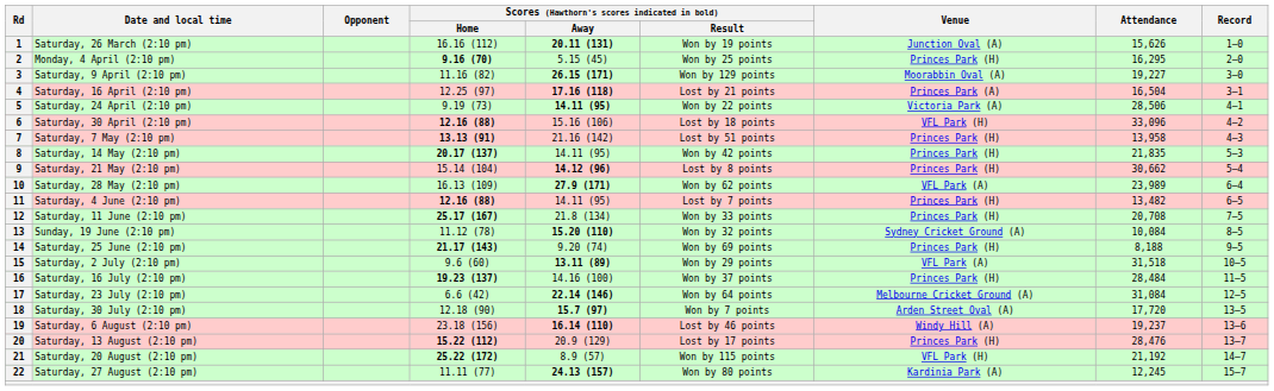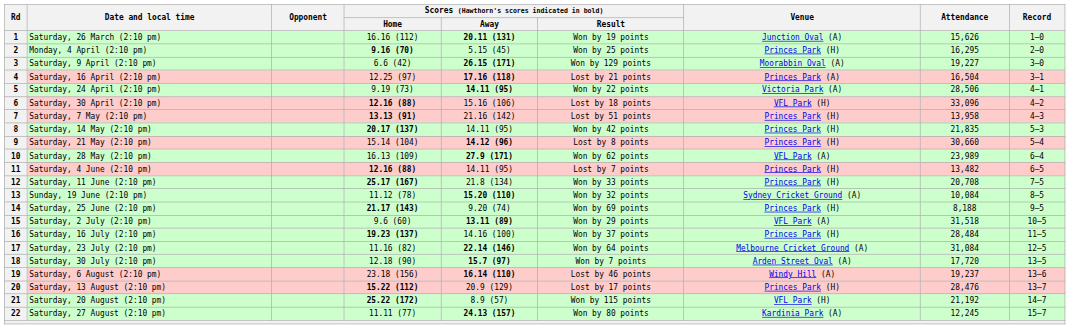 <table class="wikitable" style="font-size:90%; text-align:center; width: 100%; margin-left: auto; margin-right: auto">
 <tr>
 <th rowspan="2">Rd</th>
 <th rowspan="2">Date and local time</th>
 <th rowspan="2">Opponent</th>
 <th colspan="3">Scores <small>(Hawthorn's scores indicated in bold)</small></th>
 <th rowspan="2">Venue</th>
 <th rowspan="2">Attendance</th>
 <th rowspan="2">Record</th>
 </tr>
 <tr>
 <th>Home</th>
 <th>Away</th>
 <th>Result</th>
 </tr>
 <tr style="background:#cfc">
 <th>1</th>
 <td align=left>Saturday, 26 March (2:10 pm)</td>
 <td align=left></td>
 <td>16.16 (112)</td>
 <td><strong>20.11 (131)</strong></td>
 <td>Won by 19 points</td>
 <td><a href='#'>Junction Oval</a> (A)</td>
 <td>15,626</td>
 <td>1–0</td>
 </tr>
 <tr style="background:#cfc">
 <th>2</th>
 <td align=left>Monday, 4 April (2:10 pm)</td>
 <td align=left></td>
 <td><strong>9.16 (70)</strong></td>
 <td>5.15 (45)</td>
 <td>Won by 25 points</td>
 <td><a href='#'>Princes Park</a> (H)</td>
 <td>16,295</td>
 <td>2–0</td>
 </tr>
 <tr style="background:#cfc">
 <th>3</th>
 <td align=left>Saturday, 9 April (2:10 pm)</td>
 <td align=left></td>
-<td>11.16 (82)</td>
+<td>6.6 (42)</td>
 <td><strong>26.15 (171)</strong></td>
 <td>Won by 129 points</td>
 <td><a href='#'>Moorabbin Oval</a> (A)</td>
 <td>19,227</td>
 <td>3–0</td>
 </tr>
 <tr style="background:#fcc;">
 <th>4</th>
 <td align=left>Saturday, 16 April (2:10 pm)</td>
 <td align=left></td>
 <td>12.25 (97)</td>
 <td><strong>17.16 (118)</strong></td>
 <td>Lost by 21 points</td>
 <td><a href='#'>Princes Park</a> (A)</td>
 <td>16,504</td>
 <td>3–1</td>
 </tr>
 <tr style="background:#cfc">
 <th>5</th>
 <td align=left>Saturday, 24 April (2:10 pm)</td>
 <td align=left></td>
 <td>9.19 (73)</td>
 <td><strong>14.11 (95)</strong></td>
 <td>Won by 22 points</td>
 <td><a href='#'>Victoria Park</a> (A)</td>
 <td>28,506</td>
 <td>4–1</td>
 </tr>
 <tr style="background:#fcc;">
 <th>6</th>
 <td align=left>Saturday, 30 April (2:10 pm)</td>
 <td align=left></td>
 <td><strong>12.16 (88)</strong></td>
 <td>15.16 (106)</td>
 <td>Lost by 18 points</td>
 <td><a href='#'>VFL Park</a> (H)</td>
 <td>33,096</td>
 <td>4–2</td>
 </tr>
 <tr style="background:#fcc;">
 <th>7</th>
 <td align=left>Saturday, 7 May (2:10 pm)</td>
 <td align=left></td>
 <td><strong>13.13 (91)</strong></td>
 <td>21.16 (142)</td>
 <td>Lost by 51 points</td>
 <td><a href='#'>Princes Park</a> (H)</td>
 <td>13,958</td>
 <td>4–3</td>
 </tr>
 <tr style="background:#cfc">
 <th>8</th>
 <td align=left>Saturday, 14 May (2:10 pm)</td>
 <td align=left></td>
 <td><strong>20.17 (137)</strong></td>
 <td>14.11 (95)</td>
 <td>Won by 42 points</td>
 <td><a href='#'>Princes Park</a> (H)</td>
 <td>21,835</td>
 <td>5–3</td>
 </tr>
 <tr style="background:#fcc;">
 <th>9</th>
 <td align=left>Saturday, 21 May (2:10 pm)</td>
 <td align=left></td>
 <td>15.14 (104)</td>
 <td><strong>14.12 (96)</strong></td>
 <td>Lost by 8 points</td>
 <td><a href='#'>Princes Park</a> (H)</td>
-<td>30,662</td>
+<td>30,660</td>
 <td>5–4</td>
 </tr>
 <tr style="background:#cfc">
 <th>10</th>
 <td align=left>Saturday, 28 May (2:10 pm)</td>
 <td align=left></td>
 <td>16.13 (109)</td>
 <td><strong>27.9 (171)</strong></td>
 <td>Won by 62 points</td>
 <td><a href='#'>VFL Park</a> (A)</td>
 <td>23,989</td>
 <td>6–4</td>
 </tr>
 <tr style="background:#fcc;">
 <th>11</th>
 <td align=left>Saturday, 4 June (2:10 pm)</td>
 <td align=left></td>
 <td><strong>12.16 (88)</strong></td>
 <td>14.11 (95)</td>
 <td>Lost by 7 points</td>
 <td><a href='#'>Princes Park</a> (H)</td>
 <td>13,482</td>
 <td>6–5</td>
 </tr>
 <tr style="background:#cfc">
 <th>12</th>
 <td align=left>Saturday, 11 June (2:10 pm)</td>
 <td align=left></td>
 <td><strong>25.17 (167)</strong></td>
 <td>21.8 (134)</td>
 <td>Won by 33 points</td>
 <td><a href='#'>Princes Park</a> (H)</td>
 <td>20,708</td>
 <td>7–5</td>
 </tr>
 <tr style="background:#cfc">
 <th>13</th>
 <td align=left>Sunday, 19 June (2:10 pm)</td>
 <td align=left></td>
 <td>11.12 (78)</td>
 <td><strong>15.20 (110)</strong></td>
 <td>Won by 32 points</td>
 <td><a href='#'>Sydney Cricket Ground</a> (A)</td>
 <td>10,084</td>
 <td>8–5</td>
 </tr>
 <tr style="background:#cfc">
 <th>14</th>
 <td align=left>Saturday, 25 June (2:10 pm)</td>
 <td align=left></td>
 <td><strong>21.17 (143)</strong></td>
 <td>9.20 (74)</td>
 <td>Won by 69 points</td>
 <td><a href='#'>Princes Park</a> (H)</td>
 <td>8,188</td>
 <td>9–5</td>
 </tr>
 <tr style="background:#cfc">
 <th>15</th>
 <td align=left>Saturday, 2 July (2:10 pm)</td>
 <td align=left></td>
 <td>9.6 (60)</td>
 <td><strong>13.11 (89)</strong></td>
 <td>Won by 29 points</td>
 <td><a href='#'>VFL Park</a> (A)</td>
 <td>31,518</td>
 <td>10–5</td>
 </tr>
 <tr style="background:#cfc">
 <th>16</th>
 <td align=left>Saturday, 16 July (2:10 pm)</td>
 <td align=left></td>
 <td><strong>19.23 (137)</strong></td>
 <td>14.16 (100)</td>
 <td>Won by 37 points</td>
 <td><a href='#'>Princes Park</a> (H)</td>
 <td>28,484</td>
 <td>11–5</td>
 </tr>
 <tr style="background:#cfc">
 <th>17</th>
 <td align=left>Saturday, 23 July (2:10 pm)</td>
 <td align=left></td>
-<td>6.6 (42)</td>
+<td>11.16 (82)</td>
 <td><strong>22.14 (146)</strong></td>
 <td>Won by 64 points</td>
 <td><a href='#'>Melbourne Cricket Ground</a> (A)</td>
 <td>31,084</td>
 <td>12–5</td>
 </tr>
 <tr style="background:#cfc">
 <th>18</th>
 <td align=left>Saturday, 30 July (2:10 pm)</td>
 <td align=left></td>
 <td>12.18 (90)</td>
 <td><strong>15.7 (97)</strong></td>
 <td>Won by 7 points</td>
 <td><a href='#'>Arden Street Oval</a> (A)</td>
 <td>17,720</td>
 <td>13–5</td>
 </tr>
 <tr style="background:#fcc;">
 <th>19</th>
 <td align=left>Saturday, 6 August (2:10 pm)</td>
 <td align=left></td>
 <td>23.18 (156)</td>
 <td><strong>16.14 (110)</strong></td>
 <td>Lost by 46 points</td>
 <td><a href='#'>Windy Hill</a> (A)</td>
 <td>19,237</td>
 <td>13–6</td>
 </tr>
 <tr style="background:#fcc;">
 <th>20</th>
 <td align=left>Saturday, 13 August (2:10 pm)</td>
 <td align=left></td>
 <td><strong>15.22 (112)</strong></td>
 <td>20.9 (129)</td>
 <td>Lost by 17 points</td>
 <td><a href='#'>Princes Park</a> (H)</td>
 <td>28,476</td>
 <td>13–7</td>
 </tr>
 <tr style="background:#cfc">
 <th>21</th>
 <td align=left>Saturday, 20 August (2:10 pm)</td>
 <td align=left></td>
 <td><strong>25.22 (172)</strong></td>
 <td>8.9 (57)</td>
 <td>Won by 115 points</td>
 <td><a href='#'>VFL Park</a> (H)</td>
 <td>21,192</td>
 <td>14–7</td>
 </tr>
 <tr style="background:#cfc">
 <th>22</th>
 <td align=left>Saturday, 27 August (2:10 pm)</td>
 <td align=left></td>
 <td>11.11 (77)</td>
 <td><strong>24.13 (157)</strong></td>
 <td>Won by 80 points</td>
 <td><a href='#'>Kardinia Park</a> (A)</td>
 <td>12,245</td>
 <td>15–7</td>
 </tr>
 <tr>
 <th colspan=9></th>
 </tr>
 </table>
